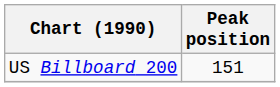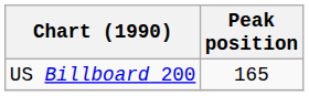 <table Class = "wikitable">
 <tr>
 <th>Chart (1990)</th>
 <th>Peak<br>position</th>
 </tr>
 <tr>
 <td>US <a href='#'><em>Billboard</em> 200</a></td>
-<td align = "center">151</td>
+<td align = "center">165</td>
 </tr>
 <tr>
 </tr>
 </table>
